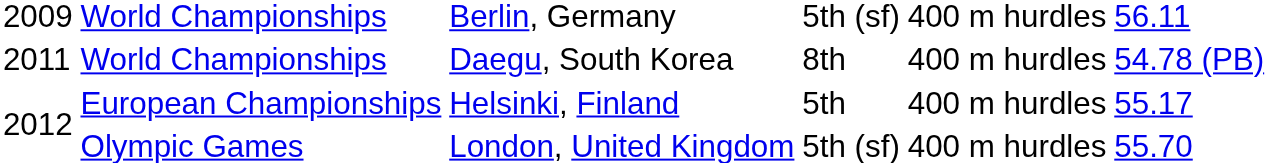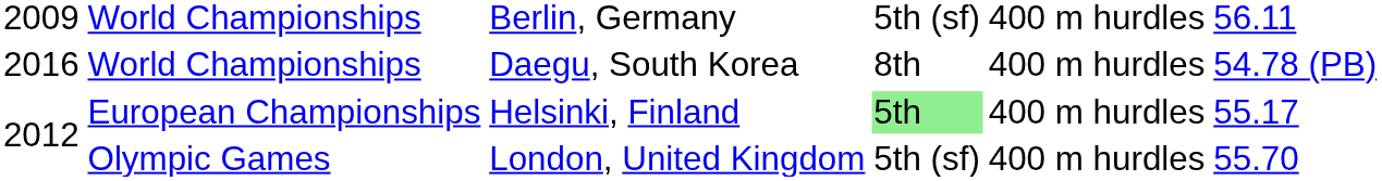 <table>
 <tr>
 <td>2009</td>
 <td><a href='#'>World Championships</a></td>
 <td><a href='#'>Berlin</a>, Germany</td>
 <td>5th (sf)</td>
 <td>400 m hurdles</td>
 <td><a href='#'>56.11</a></td>
 </tr>
 <tr>
-<td>2011</td>
+<td>2016</td>
 <td><a href='#'>World Championships</a></td>
 <td><a href='#'>Daegu</a>, South Korea</td>
 <td>8th</td>
 <td>400 m hurdles</td>
 <td><a href='#'>54.78 (PB)</a></td>
 </tr>
 <tr>
 <td rowspan=2>2012</td>
 <td><a href='#'>European Championships</a></td>
 <td><a href='#'>Helsinki</a>, <a href='#'>Finland</a></td>
-<td>5th</td>
+<td style="background: lightgreen;">5th</td>
 <td>400 m hurdles</td>
 <td><a href='#'>55.17</a></td>
 </tr>
 <tr>
 <td><a href='#'>Olympic Games</a></td>
 <td><a href='#'>London</a>, <a href='#'>United Kingdom</a></td>
 <td>5th (sf)</td>
 <td>400 m hurdles</td>
 <td><a href='#'>55.70</a></td>
 </tr>
 </table>
